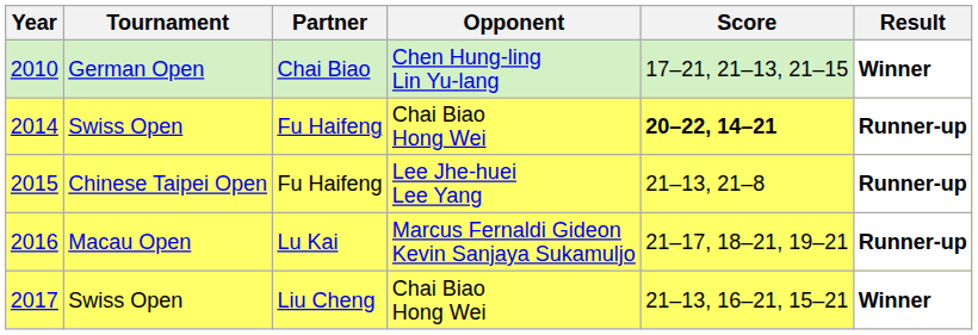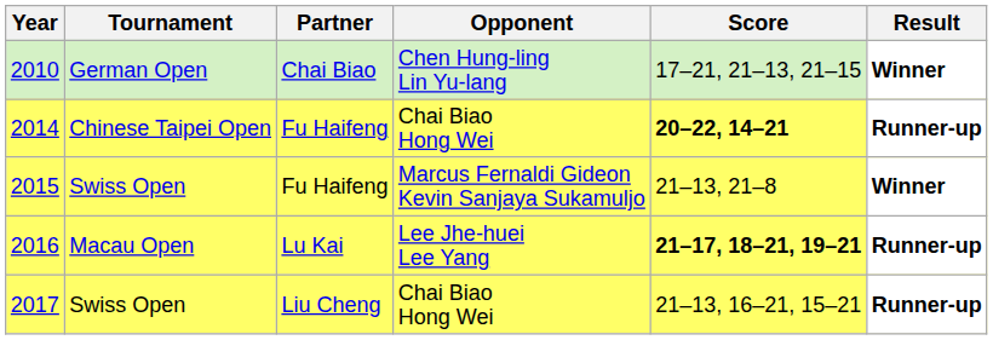 <table class="sortable wikitable" style="font-size: 90%;">
 <tr>
 <th>Year</th>
 <th>Tournament</th>
 <th>Partner</th>
 <th>Opponent</th>
 <th>Score</th>
 <th>Result</th>
 </tr>
 <tr style="background:#D4F1C5">
 <td align="center"><a href='#'>2010</a></td>
 <td align="left"><a href='#'>German Open</a></td>
 <td align="left"> <a href='#'>Chai Biao</a></td>
 <td align="left"> <a href='#'>Chen Hung-ling</a> <br>  <a href='#'>Lin Yu-lang</a></td>
 <td align="left">17–21, 21–13, 21–15</td>
 <td style="text-align:left; background:white"> <strong>Winner</strong></td>
 </tr>
 <tr style="background:#FFFF67">
 <td align="center"><a href='#'>2014</a></td>
-<td align="left"><a href='#'>Swiss Open</a></td>
+<td align="left"><a href='#'>Chinese Taipei Open</a></td>
 <td align="left"> <a href='#'>Fu Haifeng</a></td>
 <td align="left"> Chai Biao <br>  <a href='#'>Hong Wei</a></td>
 <td align="left"><strong>20–22, 14–21</strong></td>
 <td style="text-align:left; background:white"> <strong>Runner-up</strong></td>
 </tr>
 <tr style="background:#FFFF67">
 <td align="center"><a href='#'>2015</a></td>
-<td align="left"><a href='#'>Chinese Taipei Open</a></td>
+<td align="left"><a href='#'>Swiss Open</a></td>
 <td align="left"> Fu Haifeng</td>
-<td align="left"> <a href='#'>Lee Jhe-huei</a> <br>  <a href='#'>Lee Yang</a></td>
+<td align="left"> <a href='#'>Marcus Fernaldi Gideon</a> <br>  <a href='#'>Kevin Sanjaya Sukamuljo</a></td>
 <td align="left">21–13, 21–8</td>
-<td style="text-align:left; background:white"> <strong>Runner-up</strong></td>
+<td style="text-align:left; background:white"> <strong>Winner</strong></td>
 </tr>
 <tr style="background:#FFFF67">
 <td align="center"><a href='#'>2016</a></td>
 <td align="left"><a href='#'>Macau Open</a></td>
 <td align="left"> <a href='#'>Lu Kai</a></td>
-<td align="left"> <a href='#'>Marcus Fernaldi Gideon</a> <br>  <a href='#'>Kevin Sanjaya Sukamuljo</a></td>
-<td align="left">21–17, 18–21, 19–21</td>
+<td align="left"> <a href='#'>Lee Jhe-huei</a> <br>  <a href='#'>Lee Yang</a></td>
+<td align="left"><strong>21–17, 18–21, 19–21</strong></td>
 <td style="text-align:left; background:white"> <strong>Runner-up</strong></td>
 </tr>
 <tr style="background:#FFFF67">
 <td align="center"><a href='#'>2017</a></td>
 <td align="left">Swiss Open</td>
 <td align="left"> <a href='#'>Liu Cheng</a></td>
 <td align="left"> Chai Biao <br>  Hong Wei</td>
 <td align="left">21–13, 16–21, 15–21</td>
-<td style="text-align:left; background:white"> <strong>Winner</strong></td>
+<td style="text-align:left; background:white"> <strong>Runner-up</strong></td>
 </tr>
 </table>
